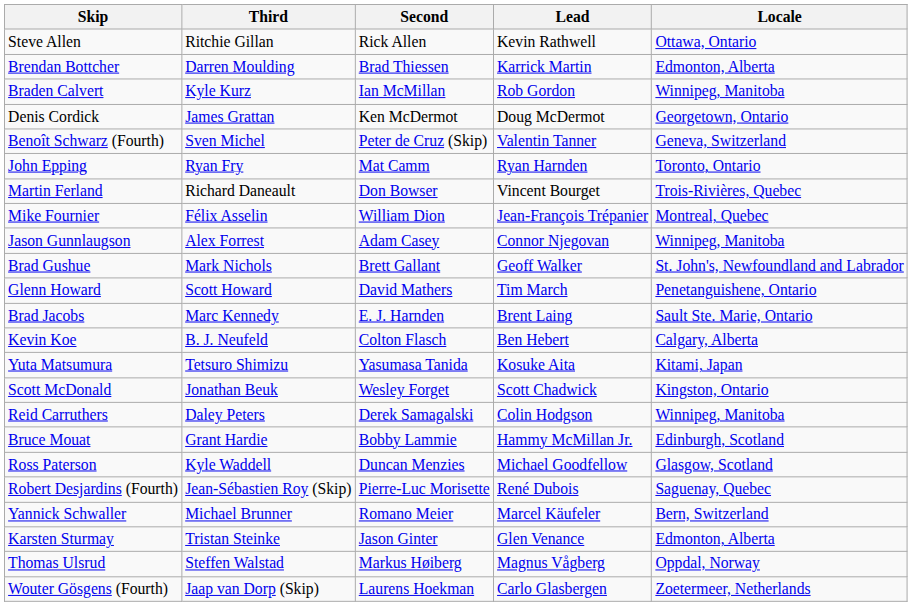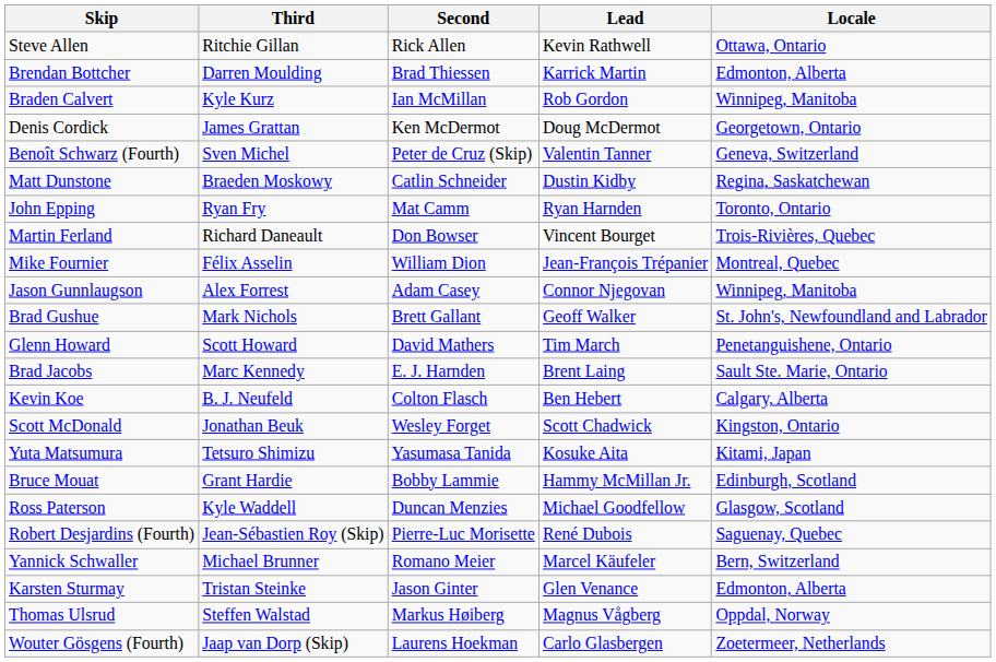 <table class=wikitable>
 <tr>
 <th>Skip</th>
 <th>Third</th>
 <th>Second</th>
 <th>Lead</th>
 <th>Locale</th>
 </tr>
 <tr>
 <td>Steve Allen</td>
 <td>Ritchie Gillan</td>
 <td>Rick Allen</td>
 <td>Kevin Rathwell</td>
 <td> <a href='#'>Ottawa, Ontario</a></td>
 </tr>
 <tr>
 <td><a href='#'>Brendan Bottcher</a></td>
 <td><a href='#'>Darren Moulding</a></td>
 <td><a href='#'>Brad Thiessen</a></td>
 <td><a href='#'>Karrick Martin</a></td>
 <td> <a href='#'>Edmonton, Alberta</a></td>
 </tr>
 <tr>
 <td><a href='#'>Braden Calvert</a></td>
 <td><a href='#'>Kyle Kurz</a></td>
 <td><a href='#'>Ian McMillan</a></td>
 <td><a href='#'>Rob Gordon</a></td>
 <td> <a href='#'>Winnipeg, Manitoba</a></td>
 </tr>
 <tr>
 <td>Denis Cordick</td>
 <td><a href='#'>James Grattan</a></td>
 <td>Ken McDermot</td>
 <td>Doug McDermot</td>
 <td> <a href='#'>Georgetown, Ontario</a></td>
 </tr>
 <tr>
 <td><a href='#'>Benoît Schwarz</a> (Fourth)</td>
 <td><a href='#'>Sven Michel</a></td>
 <td><a href='#'>Peter de Cruz</a> (Skip)</td>
 <td><a href='#'>Valentin Tanner</a></td>
 <td> <a href='#'>Geneva, Switzerland</a></td>
+</tr>
+<tr>
+<td><a href='#'>Matt Dunstone</a></td>
+<td><a href='#'>Braeden Moskowy</a></td>
+<td><a href='#'>Catlin Schneider</a></td>
+<td><a href='#'>Dustin Kidby</a></td>
+<td> <a href='#'>Regina, Saskatchewan</a></td>
 </tr>
 <tr>
 <td><a href='#'>John Epping</a></td>
 <td><a href='#'>Ryan Fry</a></td>
 <td><a href='#'>Mat Camm</a></td>
 <td><a href='#'>Ryan Harnden</a></td>
 <td> <a href='#'>Toronto, Ontario</a></td>
 </tr>
 <tr>
 <td><a href='#'>Martin Ferland</a></td>
 <td>Richard Daneault</td>
 <td><a href='#'>Don Bowser</a></td>
 <td>Vincent Bourget</td>
 <td> <a href='#'>Trois-Rivières, Quebec</a></td>
 </tr>
 <tr>
 <td><a href='#'>Mike Fournier</a></td>
 <td><a href='#'>Félix Asselin</a></td>
 <td><a href='#'>William Dion</a></td>
 <td><a href='#'>Jean-François Trépanier</a></td>
 <td> <a href='#'>Montreal, Quebec</a></td>
 </tr>
 <tr>
 <td><a href='#'>Jason Gunnlaugson</a></td>
 <td><a href='#'>Alex Forrest</a></td>
 <td><a href='#'>Adam Casey</a></td>
 <td><a href='#'>Connor Njegovan</a></td>
 <td> <a href='#'>Winnipeg, Manitoba</a></td>
 </tr>
 <tr>
 <td><a href='#'>Brad Gushue</a></td>
 <td><a href='#'>Mark Nichols</a></td>
 <td><a href='#'>Brett Gallant</a></td>
 <td><a href='#'>Geoff Walker</a></td>
 <td> <a href='#'>St. John's, Newfoundland and Labrador</a></td>
 </tr>
 <tr>
 <td><a href='#'>Glenn Howard</a></td>
 <td><a href='#'>Scott Howard</a></td>
 <td><a href='#'>David Mathers</a></td>
 <td><a href='#'>Tim March</a></td>
 <td> <a href='#'>Penetanguishene, Ontario</a></td>
 </tr>
 <tr>
 <td><a href='#'>Brad Jacobs</a></td>
 <td><a href='#'>Marc Kennedy</a></td>
 <td><a href='#'>E. J. Harnden</a></td>
 <td><a href='#'>Brent Laing</a></td>
 <td> <a href='#'>Sault Ste. Marie, Ontario</a></td>
 </tr>
 <tr>
 <td><a href='#'>Kevin Koe</a></td>
 <td><a href='#'>B. J. Neufeld</a></td>
 <td><a href='#'>Colton Flasch</a></td>
 <td><a href='#'>Ben Hebert</a></td>
 <td> <a href='#'>Calgary, Alberta</a></td>
 </tr>
 <tr>
-<td><a href='#'>Yuta Matsumura</a></td>
-<td><a href='#'>Tetsuro Shimizu</a></td>
-<td><a href='#'>Yasumasa Tanida</a></td>
-<td><a href='#'>Kosuke Aita</a></td>
-<td> <a href='#'>Kitami, Japan</a></td>
-</tr>
-<tr>
 <td><a href='#'>Scott McDonald</a></td>
 <td><a href='#'>Jonathan Beuk</a></td>
 <td><a href='#'>Wesley Forget</a></td>
 <td><a href='#'>Scott Chadwick</a></td>
 <td> <a href='#'>Kingston, Ontario</a></td>
 </tr>
 <tr>
-<td><a href='#'>Reid Carruthers</a></td>
-<td><a href='#'>Daley Peters</a></td>
-<td><a href='#'>Derek Samagalski</a></td>
-<td><a href='#'>Colin Hodgson</a></td>
-<td> <a href='#'>Winnipeg, Manitoba</a></td>
+<td><a href='#'>Yuta Matsumura</a></td>
+<td><a href='#'>Tetsuro Shimizu</a></td>
+<td><a href='#'>Yasumasa Tanida</a></td>
+<td><a href='#'>Kosuke Aita</a></td>
+<td> <a href='#'>Kitami, Japan</a></td>
 </tr>
 <tr>
 <td><a href='#'>Bruce Mouat</a></td>
 <td><a href='#'>Grant Hardie</a></td>
 <td><a href='#'>Bobby Lammie</a></td>
 <td><a href='#'>Hammy McMillan Jr.</a></td>
 <td> <a href='#'>Edinburgh, Scotland</a></td>
 </tr>
 <tr>
 <td><a href='#'>Ross Paterson</a></td>
 <td><a href='#'>Kyle Waddell</a></td>
 <td><a href='#'>Duncan Menzies</a></td>
 <td><a href='#'>Michael Goodfellow</a></td>
 <td> <a href='#'>Glasgow, Scotland</a></td>
 </tr>
 <tr>
 <td><a href='#'>Robert Desjardins</a> (Fourth)</td>
 <td><a href='#'>Jean-Sébastien Roy</a> (Skip)</td>
 <td><a href='#'>Pierre-Luc Morisette</a></td>
 <td><a href='#'>René Dubois</a></td>
 <td> <a href='#'>Saguenay, Quebec</a></td>
 </tr>
 <tr>
 <td><a href='#'>Yannick Schwaller</a></td>
 <td><a href='#'>Michael Brunner</a></td>
 <td><a href='#'>Romano Meier</a></td>
 <td><a href='#'>Marcel Käufeler</a></td>
 <td> <a href='#'>Bern, Switzerland</a></td>
 </tr>
 <tr>
 <td><a href='#'>Karsten Sturmay</a></td>
 <td><a href='#'>Tristan Steinke</a></td>
 <td><a href='#'>Jason Ginter</a></td>
 <td><a href='#'>Glen Venance</a></td>
 <td> <a href='#'>Edmonton, Alberta</a></td>
 </tr>
 <tr>
 <td><a href='#'>Thomas Ulsrud</a></td>
 <td><a href='#'>Steffen Walstad</a></td>
 <td><a href='#'>Markus Høiberg</a></td>
 <td><a href='#'>Magnus Vågberg</a></td>
 <td> <a href='#'>Oppdal, Norway</a></td>
 </tr>
 <tr>
 <td><a href='#'>Wouter Gösgens</a> (Fourth)</td>
 <td><a href='#'>Jaap van Dorp</a> (Skip)</td>
 <td><a href='#'>Laurens Hoekman</a></td>
 <td><a href='#'>Carlo Glasbergen</a></td>
 <td> <a href='#'>Zoetermeer, Netherlands</a></td>
 </tr>
 </table>
